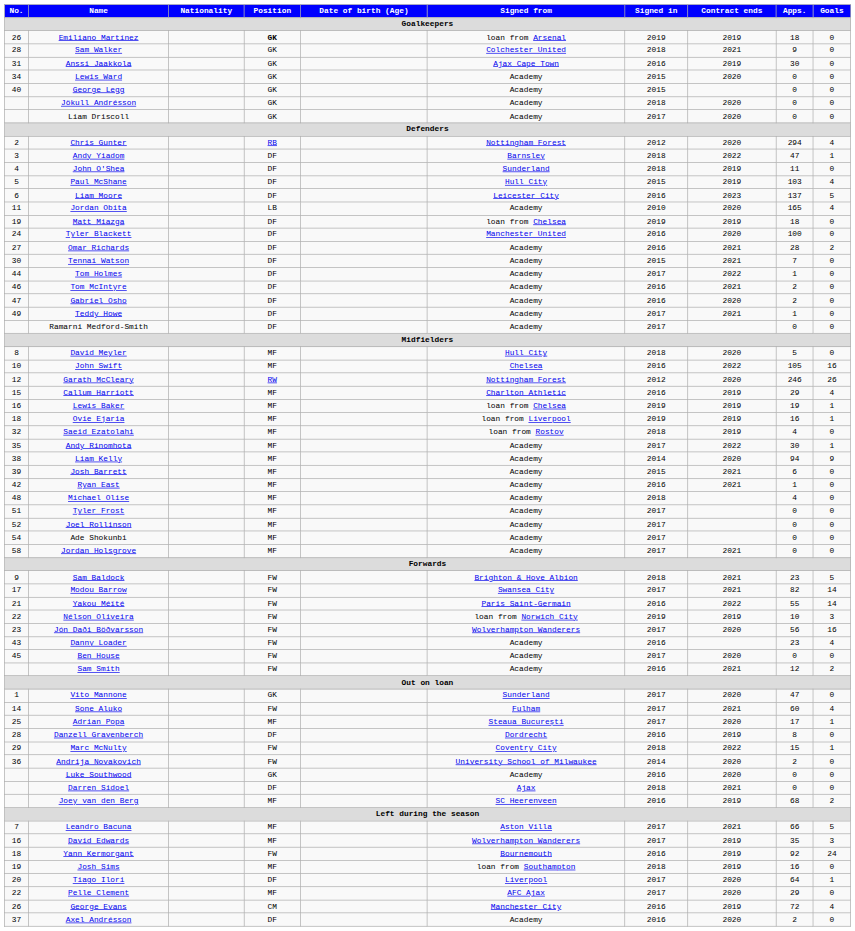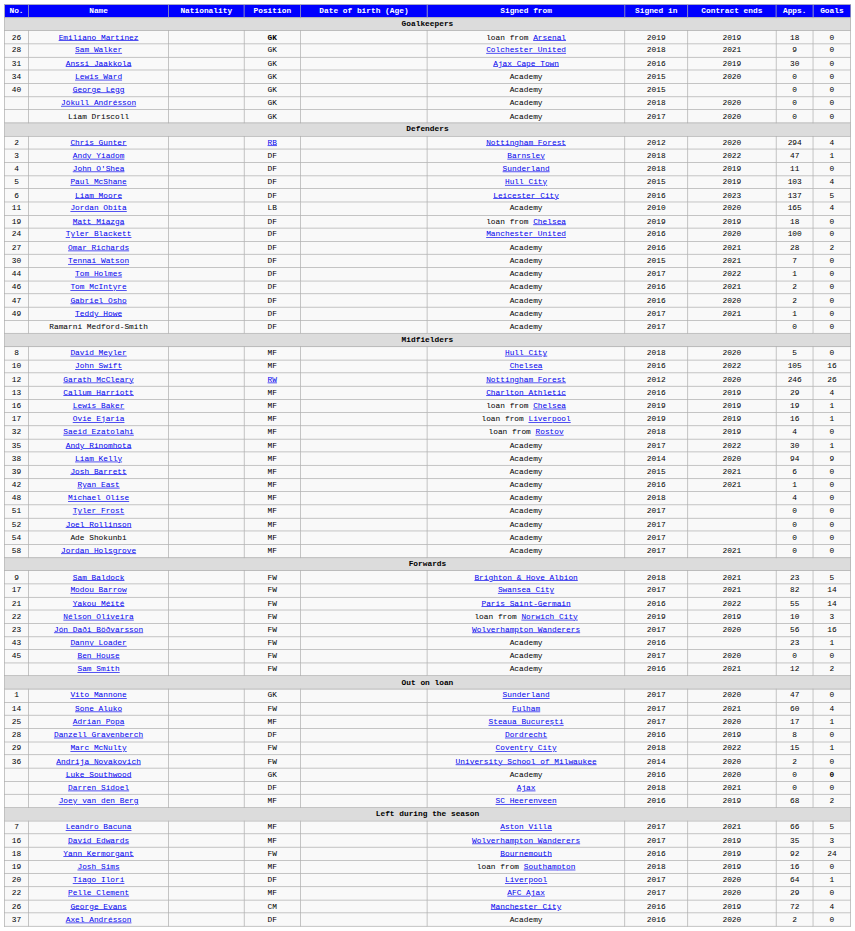 <table class="wikitable"  style="text-align:center; font-size:90%; width:100%;">
 <tr>
 <th style="background:#00f; color:white; text-align:center;">No.</th>
 <th style="background:#00f; color:white; text-align:center;">Name</th>
 <th style="background:#00f; color:white; text-align:center;">Nationality</th>
 <th style="background:#00f; color:white; text-align:center;">Position</th>
 <th style="background:#00f; color:white; text-align:center;">Date of birth (Age)</th>
 <th style="background:#00f; color:white; text-align:center;">Signed from</th>
 <th style="background:#00f; color:white; text-align:center;">Signed in</th>
 <th style="background:#00f; color:white; text-align:center;">Contract ends</th>
 <th style="background:#00f; color:white; text-align:center;">Apps.</th>
 <th style="background:#00f; color:white; text-align:center;">Goals</th>
 </tr>
 <tr>
 <th colspan="11"  style="background:#dcdcdc; text-align:center;">Goalkeepers</th>
 </tr>
 <tr>
 <td>26</td>
 <td><a href='#'>Emiliano Martínez</a></td>
 <td></td>
 <td><strong>GK</strong></td>
 <td></td>
 <td>loan from <a href='#'>Arsenal</a></td>
 <td>2019</td>
 <td>2019</td>
 <td>18</td>
 <td>0</td>
 </tr>
 <tr>
 <td>28</td>
 <td><a href='#'>Sam Walker</a></td>
 <td></td>
 <td>GK</td>
 <td></td>
 <td><a href='#'>Colchester United</a></td>
 <td>2018</td>
 <td>2021</td>
 <td>9</td>
 <td>0</td>
 </tr>
 <tr>
 <td>31</td>
 <td><a href='#'>Anssi Jaakkola</a></td>
 <td></td>
 <td>GK</td>
 <td></td>
 <td><a href='#'>Ajax Cape Town</a></td>
 <td>2016</td>
 <td>2019</td>
 <td>30</td>
 <td>0</td>
 </tr>
 <tr>
 <td>34</td>
 <td><a href='#'>Lewis Ward</a></td>
 <td></td>
 <td>GK</td>
 <td></td>
 <td>Academy</td>
 <td>2015</td>
 <td>2020</td>
 <td>0</td>
 <td>0</td>
 </tr>
 <tr>
 <td>40</td>
 <td><a href='#'>George Legg</a></td>
 <td></td>
 <td>GK</td>
 <td></td>
 <td>Academy</td>
 <td>2015</td>
 <td></td>
 <td>0</td>
 <td>0</td>
 </tr>
 <tr>
 <td></td>
 <td><a href='#'>Jökull Andrésson</a></td>
 <td></td>
 <td>GK</td>
 <td></td>
 <td>Academy</td>
 <td>2018</td>
 <td>2020</td>
 <td>0</td>
 <td>0</td>
 </tr>
 <tr>
 <td></td>
 <td>Liam Driscoll</td>
 <td></td>
 <td>GK</td>
 <td></td>
 <td>Academy</td>
 <td>2017</td>
 <td>2020</td>
 <td>0</td>
 <td>0</td>
 </tr>
 <tr>
 <th colspan="11"  style="background:#dcdcdc; text-align:center;">Defenders</th>
 </tr>
 <tr>
 <td>2</td>
 <td><a href='#'>Chris Gunter</a></td>
 <td></td>
 <td><a href='#'>RB</a></td>
 <td></td>
 <td><a href='#'>Nottingham Forest</a></td>
 <td>2012</td>
 <td>2020</td>
 <td>294</td>
 <td>4</td>
 </tr>
 <tr>
 <td>3</td>
 <td><a href='#'>Andy Yiadom</a></td>
 <td></td>
 <td>DF</td>
 <td></td>
 <td><a href='#'>Barnsley</a></td>
 <td>2018</td>
 <td>2022</td>
 <td>47</td>
 <td>1</td>
 </tr>
 <tr>
 <td>4</td>
 <td><a href='#'>John O'Shea</a></td>
 <td></td>
 <td>DF</td>
 <td></td>
 <td><a href='#'>Sunderland</a></td>
 <td>2018</td>
 <td>2019</td>
 <td>11</td>
 <td>0</td>
 </tr>
 <tr>
 <td>5</td>
 <td><a href='#'>Paul McShane</a></td>
 <td></td>
 <td>DF</td>
 <td></td>
 <td><a href='#'>Hull City</a></td>
 <td>2015</td>
 <td>2019</td>
 <td>103</td>
 <td>4</td>
 </tr>
 <tr>
 <td>6</td>
 <td><a href='#'>Liam Moore</a></td>
 <td></td>
 <td>DF</td>
 <td></td>
 <td><a href='#'>Leicester City</a></td>
 <td>2016</td>
 <td>2023</td>
 <td>137</td>
 <td>5</td>
 </tr>
 <tr>
 <td>11</td>
 <td><a href='#'>Jordan Obita</a></td>
 <td></td>
 <td>LB</td>
 <td></td>
 <td>Academy</td>
 <td>2010</td>
 <td>2020</td>
 <td>165</td>
 <td>4</td>
 </tr>
 <tr>
 <td>19</td>
 <td><a href='#'>Matt Miazga</a></td>
 <td></td>
 <td>DF</td>
 <td></td>
 <td>loan from <a href='#'>Chelsea</a></td>
 <td>2019</td>
 <td>2019</td>
 <td>18</td>
 <td>0</td>
 </tr>
 <tr>
 <td>24</td>
 <td><a href='#'>Tyler Blackett</a></td>
 <td></td>
 <td>DF</td>
 <td></td>
 <td><a href='#'>Manchester United</a></td>
 <td>2016</td>
 <td>2020</td>
 <td>100</td>
 <td>0</td>
 </tr>
 <tr>
 <td>27</td>
 <td><a href='#'>Omar Richards</a></td>
 <td></td>
 <td>DF</td>
 <td></td>
 <td>Academy</td>
 <td>2016</td>
 <td>2021</td>
 <td>28</td>
 <td>2</td>
 </tr>
 <tr>
 <td>30</td>
 <td><a href='#'>Tennai Watson</a></td>
 <td></td>
 <td>DF</td>
 <td></td>
 <td>Academy</td>
 <td>2015</td>
 <td>2021</td>
 <td>7</td>
 <td>0</td>
 </tr>
 <tr>
 <td>44</td>
 <td><a href='#'>Tom Holmes</a></td>
 <td></td>
 <td>DF</td>
 <td></td>
 <td>Academy</td>
 <td>2017</td>
 <td>2022</td>
 <td>1</td>
 <td>0</td>
 </tr>
 <tr>
 <td>46</td>
 <td><a href='#'>Tom McIntyre</a></td>
 <td></td>
 <td>DF</td>
 <td></td>
 <td>Academy</td>
 <td>2016</td>
 <td>2021</td>
 <td>2</td>
 <td>0</td>
 </tr>
 <tr>
 <td>47</td>
 <td><a href='#'>Gabriel Osho</a></td>
 <td></td>
 <td>DF</td>
 <td></td>
 <td>Academy</td>
 <td>2016</td>
 <td>2020</td>
 <td>2</td>
 <td>0</td>
 </tr>
 <tr>
 <td>49</td>
 <td><a href='#'>Teddy Howe</a></td>
 <td></td>
 <td>DF</td>
 <td></td>
 <td>Academy</td>
 <td>2017</td>
 <td>2021</td>
 <td>1</td>
 <td>0</td>
 </tr>
 <tr>
 <td></td>
 <td>Ramarni Medford-Smith</td>
 <td></td>
 <td>DF</td>
 <td></td>
 <td>Academy</td>
 <td>2017</td>
 <td></td>
 <td>0</td>
 <td>0</td>
 </tr>
 <tr>
 <th colspan="11"  style="background:#dcdcdc; text-align:center;">Midfielders</th>
 </tr>
 <tr>
 <td>8</td>
 <td><a href='#'>David Meyler</a></td>
 <td></td>
 <td>MF</td>
 <td></td>
 <td><a href='#'>Hull City</a></td>
 <td>2018</td>
 <td>2020</td>
 <td>5</td>
 <td>0</td>
 </tr>
 <tr>
 <td>10</td>
 <td><a href='#'>John Swift</a></td>
 <td></td>
 <td>MF</td>
 <td></td>
 <td><a href='#'>Chelsea</a></td>
 <td>2016</td>
 <td>2022</td>
 <td>105</td>
 <td>16</td>
 </tr>
 <tr>
 <td>12</td>
 <td><a href='#'>Garath McCleary</a></td>
 <td></td>
 <td><a href='#'>RW</a></td>
 <td></td>
 <td><a href='#'>Nottingham Forest</a></td>
 <td>2012</td>
 <td>2020</td>
 <td>246</td>
 <td>26</td>
 </tr>
 <tr>
-<td>15</td>
+<td>13</td>
 <td><a href='#'>Callum Harriott</a></td>
 <td></td>
 <td>MF</td>
 <td></td>
 <td><a href='#'>Charlton Athletic</a></td>
 <td>2016</td>
 <td>2019</td>
 <td>29</td>
 <td>4</td>
 </tr>
 <tr>
 <td>16</td>
 <td><a href='#'>Lewis Baker</a></td>
 <td></td>
 <td>MF</td>
 <td></td>
 <td>loan from <a href='#'>Chelsea</a></td>
 <td>2019</td>
 <td>2019</td>
 <td>19</td>
 <td>1</td>
 </tr>
 <tr>
-<td>18</td>
+<td>17</td>
 <td><a href='#'>Ovie Ejaria</a></td>
 <td></td>
 <td>MF</td>
 <td></td>
 <td>loan from <a href='#'>Liverpool</a></td>
 <td>2019</td>
 <td>2019</td>
 <td>16</td>
 <td>1</td>
 </tr>
 <tr>
 <td>32</td>
 <td><a href='#'>Saeid Ezatolahi</a></td>
 <td></td>
 <td>MF</td>
 <td></td>
 <td>loan from <a href='#'>Rostov</a></td>
 <td>2018</td>
 <td>2019</td>
 <td>4</td>
 <td>0</td>
 </tr>
 <tr>
 <td>35</td>
 <td><a href='#'>Andy Rinomhota</a></td>
 <td></td>
 <td>MF</td>
 <td></td>
 <td>Academy</td>
 <td>2017</td>
 <td>2022</td>
 <td>30</td>
 <td>1</td>
 </tr>
 <tr>
 <td>38</td>
 <td><a href='#'>Liam Kelly</a></td>
 <td></td>
 <td>MF</td>
 <td></td>
 <td>Academy</td>
 <td>2014</td>
 <td>2020</td>
 <td>94</td>
 <td>9</td>
 </tr>
 <tr>
 <td>39</td>
 <td><a href='#'>Josh Barrett</a></td>
 <td></td>
 <td>MF</td>
 <td></td>
 <td>Academy</td>
 <td>2015</td>
 <td>2021</td>
 <td>6</td>
 <td>0</td>
 </tr>
 <tr>
 <td>42</td>
 <td><a href='#'>Ryan East</a></td>
 <td></td>
 <td>MF</td>
 <td></td>
 <td>Academy</td>
 <td>2016</td>
 <td>2021</td>
 <td>1</td>
 <td>0</td>
 </tr>
 <tr>
 <td>48</td>
 <td><a href='#'>Michael Olise</a></td>
 <td></td>
 <td>MF</td>
 <td></td>
 <td>Academy</td>
 <td>2018</td>
 <td></td>
 <td>4</td>
 <td>0</td>
 </tr>
 <tr>
 <td>51</td>
 <td><a href='#'>Tyler Frost</a></td>
 <td></td>
 <td>MF</td>
 <td></td>
 <td>Academy</td>
 <td>2017</td>
 <td></td>
 <td>0</td>
 <td>0</td>
 </tr>
 <tr>
 <td>52</td>
 <td><a href='#'>Joel Rollinson</a></td>
 <td></td>
 <td>MF</td>
 <td></td>
 <td>Academy</td>
 <td>2017</td>
 <td></td>
 <td>0</td>
 <td>0</td>
 </tr>
 <tr>
 <td>54</td>
 <td>Ade Shokunbi</td>
 <td></td>
 <td>MF</td>
 <td></td>
 <td>Academy</td>
 <td>2017</td>
 <td></td>
 <td>0</td>
 <td>0</td>
 </tr>
 <tr>
 <td>58</td>
 <td><a href='#'>Jordan Holsgrove</a></td>
 <td></td>
 <td>MF</td>
 <td></td>
 <td>Academy</td>
 <td>2017</td>
 <td>2021</td>
 <td>0</td>
 <td>0</td>
 </tr>
 <tr>
 <th colspan="11"  style="background:#dcdcdc; text-align:center;">Forwards</th>
 </tr>
 <tr>
 <td>9</td>
 <td><a href='#'>Sam Baldock</a></td>
 <td></td>
 <td>FW</td>
 <td></td>
 <td><a href='#'>Brighton & Hove Albion</a></td>
 <td>2018</td>
 <td>2021</td>
 <td>23</td>
 <td>5</td>
 </tr>
 <tr>
 <td>17</td>
 <td><a href='#'>Modou Barrow</a></td>
 <td></td>
 <td>FW</td>
 <td></td>
 <td><a href='#'>Swansea City</a></td>
 <td>2017</td>
 <td>2021</td>
 <td>82</td>
 <td>14</td>
 </tr>
 <tr>
 <td>21</td>
 <td><a href='#'>Yakou Méïté</a></td>
 <td></td>
 <td>FW</td>
 <td></td>
 <td><a href='#'>Paris Saint-Germain</a></td>
 <td>2016</td>
 <td>2022</td>
 <td>55</td>
 <td>14</td>
 </tr>
 <tr>
 <td>22</td>
 <td><a href='#'>Nélson Oliveira</a></td>
 <td></td>
 <td>FW</td>
 <td></td>
 <td>loan from <a href='#'>Norwich City</a></td>
 <td>2019</td>
 <td>2019</td>
 <td>10</td>
 <td>3</td>
 </tr>
 <tr>
 <td>23</td>
 <td><a href='#'>Jón Daði Böðvarsson</a></td>
 <td></td>
 <td>FW</td>
 <td></td>
 <td><a href='#'>Wolverhampton Wanderers</a></td>
 <td>2017</td>
 <td>2020</td>
 <td>56</td>
 <td>16</td>
 </tr>
 <tr>
 <td>43</td>
 <td><a href='#'>Danny Loader</a></td>
 <td></td>
 <td>FW</td>
 <td></td>
 <td>Academy</td>
 <td>2016</td>
 <td></td>
 <td>23</td>
-<td>4</td>
+<td>1</td>
 </tr>
 <tr>
 <td>45</td>
 <td><a href='#'>Ben House</a></td>
 <td></td>
 <td>FW</td>
 <td></td>
 <td>Academy</td>
 <td>2017</td>
 <td>2020</td>
 <td>0</td>
 <td>0</td>
 </tr>
 <tr>
 <td></td>
 <td><a href='#'>Sam Smith</a></td>
 <td></td>
 <td>FW</td>
 <td></td>
 <td>Academy</td>
 <td>2016</td>
 <td>2021</td>
 <td>12</td>
 <td>2</td>
 </tr>
 <tr>
 <th colspan="11"  style="background:#dcdcdc; text-align:center;">Out on loan</th>
 </tr>
 <tr>
 <td>1</td>
 <td><a href='#'>Vito Mannone</a></td>
 <td></td>
 <td>GK</td>
 <td></td>
 <td><a href='#'>Sunderland</a></td>
 <td>2017</td>
 <td>2020</td>
 <td>47</td>
 <td>0</td>
 </tr>
 <tr>
 <td>14</td>
 <td><a href='#'>Sone Aluko</a></td>
 <td></td>
 <td>FW</td>
 <td></td>
 <td><a href='#'>Fulham</a></td>
 <td>2017</td>
 <td>2021</td>
 <td>60</td>
 <td>4</td>
 </tr>
 <tr>
 <td>25</td>
 <td><a href='#'>Adrian Popa</a></td>
 <td></td>
 <td>MF</td>
 <td></td>
 <td><a href='#'>Steaua București</a></td>
 <td>2017</td>
 <td>2020</td>
 <td>17</td>
 <td>1</td>
 </tr>
 <tr>
 <td>28</td>
 <td><a href='#'>Danzell Gravenberch</a></td>
 <td></td>
 <td>DF</td>
 <td></td>
 <td><a href='#'>Dordrecht</a></td>
 <td>2016</td>
 <td>2019</td>
 <td>8</td>
 <td>0</td>
 </tr>
 <tr>
 <td>29</td>
 <td><a href='#'>Marc McNulty</a></td>
 <td></td>
 <td>FW</td>
 <td></td>
 <td><a href='#'>Coventry City</a></td>
 <td>2018</td>
 <td>2022</td>
 <td>15</td>
 <td>1</td>
 </tr>
 <tr>
 <td>36</td>
 <td><a href='#'>Andrija Novakovich</a></td>
 <td></td>
 <td>FW</td>
 <td></td>
 <td><a href='#'>University School of Milwaukee</a></td>
 <td>2014</td>
 <td>2020</td>
 <td>2</td>
 <td>0</td>
 </tr>
 <tr>
 <td></td>
 <td><a href='#'>Luke Southwood</a></td>
 <td></td>
 <td>GK</td>
 <td></td>
 <td>Academy</td>
 <td>2016</td>
 <td>2020</td>
 <td>0</td>
-<td>0</td>
+<td><strong>0</strong></td>
 </tr>
 <tr>
 <td></td>
 <td><a href='#'>Darren Sidoel</a></td>
 <td></td>
 <td>DF</td>
 <td></td>
 <td><a href='#'>Ajax</a></td>
 <td>2018</td>
 <td>2021</td>
 <td>0</td>
 <td>0</td>
 </tr>
 <tr>
 <td></td>
 <td><a href='#'>Joey van den Berg</a></td>
 <td></td>
 <td>MF</td>
 <td></td>
 <td><a href='#'>SC Heerenveen</a></td>
 <td>2016</td>
 <td>2019</td>
 <td>68</td>
 <td>2</td>
 </tr>
 <tr>
 <th colspan="11"  style="background:#dcdcdc; text-align:center;">Left during the season</th>
 </tr>
 <tr>
 <td>7</td>
 <td><a href='#'>Leandro Bacuna</a></td>
 <td></td>
 <td>MF</td>
 <td></td>
 <td><a href='#'>Aston Villa</a></td>
 <td>2017</td>
 <td>2021</td>
 <td>66</td>
 <td>5</td>
 </tr>
 <tr>
 <td>16</td>
 <td><a href='#'>David Edwards</a></td>
 <td></td>
 <td>MF</td>
 <td></td>
 <td><a href='#'>Wolverhampton Wanderers</a></td>
 <td>2017</td>
 <td>2019</td>
 <td>35</td>
 <td>3</td>
 </tr>
 <tr>
 <td>18</td>
 <td><a href='#'>Yann Kermorgant</a></td>
 <td></td>
 <td>FW</td>
 <td></td>
 <td><a href='#'>Bournemouth</a></td>
 <td>2016</td>
 <td>2019</td>
 <td>92</td>
 <td>24</td>
 </tr>
 <tr>
 <td>19</td>
 <td><a href='#'>Josh Sims</a></td>
 <td></td>
 <td>MF</td>
 <td></td>
 <td>loan from <a href='#'>Southampton</a></td>
 <td>2018</td>
 <td>2019</td>
 <td>16</td>
 <td>0</td>
 </tr>
 <tr>
 <td>20</td>
 <td><a href='#'>Tiago Ilori</a></td>
 <td></td>
 <td>DF</td>
 <td></td>
 <td><a href='#'>Liverpool</a></td>
 <td>2017</td>
 <td>2020</td>
 <td>64</td>
 <td>1</td>
 </tr>
 <tr>
 <td>22</td>
 <td><a href='#'>Pelle Clement</a></td>
 <td></td>
 <td>MF</td>
 <td></td>
 <td><a href='#'>AFC Ajax</a></td>
 <td>2017</td>
 <td>2020</td>
 <td>29</td>
 <td>0</td>
 </tr>
 <tr>
 <td>26</td>
 <td><a href='#'>George Evans</a></td>
 <td></td>
 <td>CM</td>
 <td></td>
 <td><a href='#'>Manchester City</a></td>
 <td>2016</td>
 <td>2019</td>
 <td>72</td>
 <td>4</td>
 </tr>
 <tr>
 <td>37</td>
 <td><a href='#'>Axel Andrésson</a></td>
 <td></td>
 <td>DF</td>
 <td></td>
 <td>Academy</td>
 <td>2016</td>
 <td>2020</td>
 <td>2</td>
 <td>0</td>
 </tr>
 </table>
